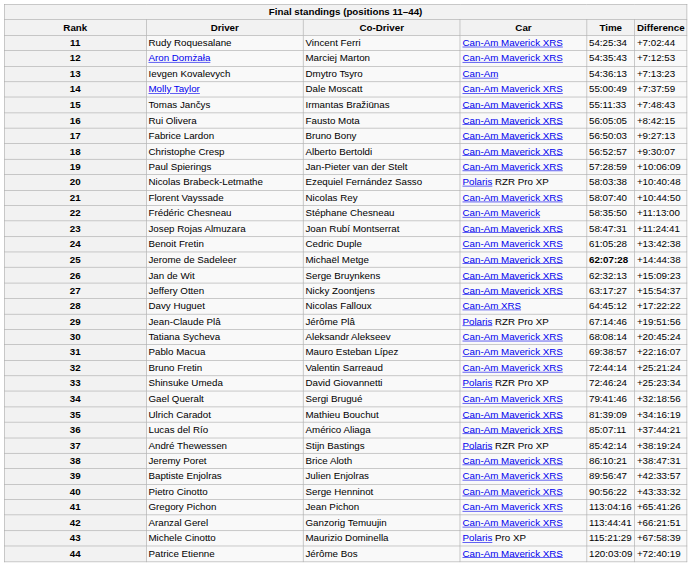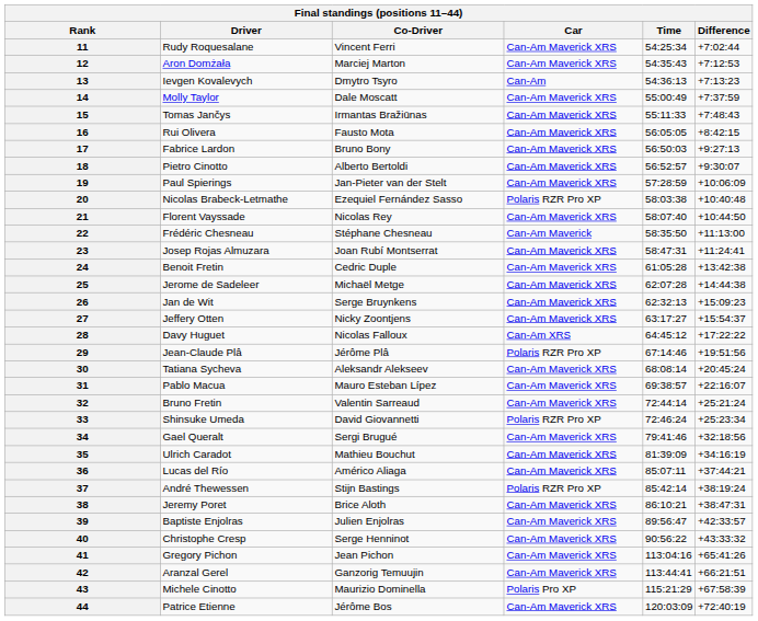 <table class="collapsible collapsed wikitable" style="width:70em;margin-top:-1px;">
 <tr>
 <th colspan="6">Final standings (positions 11–44)</th>
 </tr>
 <tr>
 <th>Rank</th>
 <th style="width:250px;">Driver</th>
 <th style="width:250px;">Co-Driver</th>
 <th style="width:200px;">Car</th>
 <th style="width:70px;">Time</th>
 <th style="width:70px;">Difference</th>
 </tr>
 <tr>
 <th>11</th>
 <td> Rudy Roquesalane</td>
 <td> Vincent Ferri</td>
 <td><a href='#'>Can-Am Maverick XRS</a></td>
 <td>54:25:34</td>
 <td>+7:02:44</td>
 </tr>
 <tr>
 <th>12</th>
 <td> <a href='#'>Aron Domżała</a></td>
 <td> Marciej Marton</td>
 <td><a href='#'>Can-Am Maverick XRS</a></td>
 <td>54:35:43</td>
 <td>+7:12:53</td>
 </tr>
 <tr>
 <th>13</th>
 <td> Ievgen Kovalevych</td>
 <td> Dmytro Tsyro</td>
 <td><a href='#'>Can-Am</a></td>
 <td>54:36:13</td>
 <td>+7:13:23</td>
 </tr>
 <tr>
 <th>14</th>
 <td> <a href='#'>Molly Taylor</a></td>
 <td> Dale Moscatt</td>
 <td><a href='#'>Can-Am Maverick XRS</a></td>
 <td>55:00:49</td>
 <td>+7:37:59</td>
 </tr>
 <tr>
 <th>15</th>
 <td> Tomas Jančys</td>
 <td> Irmantas Bražiūnas</td>
 <td><a href='#'>Can-Am Maverick XRS</a></td>
 <td>55:11:33</td>
 <td>+7:48:43</td>
 </tr>
 <tr>
 <th>16</th>
 <td> Rui Olivera</td>
 <td> Fausto Mota</td>
 <td><a href='#'>Can-Am Maverick XRS</a></td>
 <td>56:05:05</td>
 <td>+8:42:15</td>
 </tr>
 <tr>
 <th>17</th>
 <td> Fabrice Lardon</td>
 <td> Bruno Bony</td>
 <td><a href='#'>Can-Am Maverick XRS</a></td>
 <td>56:50:03</td>
 <td>+9:27:13</td>
 </tr>
 <tr>
 <th>18</th>
-<td> Christophe Cresp</td>
+<td> Pietro Cinotto</td>
 <td> Alberto Bertoldi</td>
 <td><a href='#'>Can-Am Maverick XRS</a></td>
 <td>56:52:57</td>
 <td>+9:30:07</td>
 </tr>
 <tr>
 <th>19</th>
 <td> Paul Spierings</td>
 <td> Jan-Pieter van der Stelt</td>
 <td><a href='#'>Can-Am Maverick XRS</a></td>
 <td>57:28:59</td>
 <td>+10:06:09</td>
 </tr>
 <tr>
 <th>20</th>
 <td> Nicolas Brabeck-Letmathe</td>
 <td> Ezequiel Fernández Sasso</td>
 <td><a href='#'>Polaris</a> RZR Pro XP</td>
 <td>58:03:38</td>
 <td>+10:40:48</td>
 </tr>
 <tr>
 <th>21</th>
 <td> Florent Vayssade</td>
 <td> Nicolas Rey</td>
 <td><a href='#'>Can-Am Maverick XRS</a></td>
 <td>58:07:40</td>
 <td>+10:44:50</td>
 </tr>
 <tr>
 <th>22</th>
 <td> Frédéric Chesneau</td>
 <td> Stéphane Chesneau</td>
 <td><a href='#'>Can-Am Maverick</a></td>
 <td>58:35:50</td>
 <td>+11:13:00</td>
 </tr>
 <tr>
 <th>23</th>
 <td> Josep Rojas Almuzara</td>
 <td> Joan Rubí Montserrat</td>
 <td><a href='#'>Can-Am Maverick XRS</a></td>
 <td>58:47:31</td>
 <td>+11:24:41</td>
 </tr>
 <tr>
 <th>24</th>
 <td> Benoit Fretin</td>
 <td> Cedric Duple</td>
 <td><a href='#'>Can-Am Maverick XRS</a></td>
 <td>61:05:28</td>
 <td>+13:42:38</td>
 </tr>
 <tr>
 <th>25</th>
 <td> Jerome de Sadeleer</td>
 <td> Michaël Metge</td>
 <td><a href='#'>Can-Am Maverick XRS</a></td>
-<td><strong>62:07:28</strong></td>
+<td>62:07:28</td>
 <td>+14:44:38</td>
 </tr>
 <tr>
 <th>26</th>
 <td> Jan de Wit</td>
 <td> Serge Bruynkens</td>
 <td><a href='#'>Can-Am Maverick XRS</a></td>
 <td>62:32:13</td>
 <td>+15:09:23</td>
 </tr>
 <tr>
 <th>27</th>
 <td> Jeffery Otten</td>
 <td> Nicky Zoontjens</td>
 <td><a href='#'>Can-Am Maverick XRS</a></td>
 <td>63:17:27</td>
 <td>+15:54:37</td>
 </tr>
 <tr>
 <th>28</th>
 <td> Davy Huguet</td>
 <td> Nicolas Falloux</td>
 <td><a href='#'>Can-Am XRS</a></td>
 <td>64:45:12</td>
 <td>+17:22:22</td>
 </tr>
 <tr>
 <th>29</th>
 <td> Jean-Claude Plâ</td>
 <td> Jérôme Plâ</td>
 <td><a href='#'>Polaris</a> RZR Pro XP</td>
 <td>67:14:46</td>
 <td>+19:51:56</td>
 </tr>
 <tr>
 <th>30</th>
 <td> Tatiana Sycheva</td>
 <td> Aleksandr Alekseev</td>
 <td><a href='#'>Can-Am Maverick XRS</a></td>
 <td>68:08:14</td>
 <td>+20:45:24</td>
 </tr>
 <tr>
 <th>31</th>
 <td> Pablo Macua</td>
 <td> Mauro Esteban Lípez</td>
 <td><a href='#'>Can-Am Maverick XRS</a></td>
 <td>69:38:57</td>
 <td>+22:16:07</td>
 </tr>
 <tr>
 <th>32</th>
 <td> Bruno Fretin</td>
 <td> Valentin Sarreaud</td>
 <td><a href='#'>Can-Am Maverick XRS</a></td>
 <td>72:44:14</td>
 <td>+25:21:24</td>
 </tr>
 <tr>
 <th>33</th>
 <td> Shinsuke Umeda</td>
 <td> David Giovannetti</td>
 <td><a href='#'>Polaris</a> RZR Pro XP</td>
 <td>72:46:24</td>
 <td>+25:23:34</td>
 </tr>
 <tr>
 <th>34</th>
 <td> Gael Queralt</td>
 <td> Sergi Brugué</td>
 <td><a href='#'>Can-Am Maverick XRS</a></td>
 <td>79:41:46</td>
 <td>+32:18:56</td>
 </tr>
 <tr>
 <th>35</th>
 <td> Ulrich Caradot</td>
 <td> Mathieu Bouchut</td>
 <td><a href='#'>Can-Am Maverick XRS</a></td>
 <td>81:39:09</td>
 <td>+34:16:19</td>
 </tr>
 <tr>
 <th>36</th>
 <td> Lucas del Río</td>
 <td> Américo Aliaga</td>
 <td><a href='#'>Can-Am Maverick XRS</a></td>
 <td>85:07:11</td>
 <td>+37:44:21</td>
 </tr>
 <tr>
 <th>37</th>
 <td> André Thewessen</td>
 <td> Stijn Bastings</td>
 <td><a href='#'>Polaris</a> RZR Pro XP</td>
 <td>85:42:14</td>
 <td>+38:19:24</td>
 </tr>
 <tr>
 <th>38</th>
 <td> Jeremy Poret</td>
 <td> Brice Aloth</td>
 <td><a href='#'>Can-Am Maverick XRS</a></td>
 <td>86:10:21</td>
 <td>+38:47:31</td>
 </tr>
 <tr>
 <th>39</th>
 <td> Baptiste Enjolras</td>
 <td> Julien Enjolras</td>
 <td><a href='#'>Can-Am Maverick XRS</a></td>
 <td>89:56:47</td>
 <td>+42:33:57</td>
 </tr>
 <tr>
 <th>40</th>
-<td> Pietro Cinotto</td>
+<td> Christophe Cresp</td>
 <td> Serge Henninot</td>
 <td><a href='#'>Can-Am Maverick XRS</a></td>
 <td>90:56:22</td>
 <td>+43:33:32</td>
 </tr>
 <tr>
 <th>41</th>
 <td> Gregory Pichon</td>
 <td> Jean Pichon</td>
 <td><a href='#'>Can-Am Maverick XRS</a></td>
 <td>113:04:16</td>
 <td>+65:41:26</td>
 </tr>
 <tr>
 <th>42</th>
 <td> Aranzal Gerel</td>
 <td> Ganzorig Temuujin</td>
 <td><a href='#'>Can-Am Maverick XRS</a></td>
 <td>113:44:41</td>
 <td>+66:21:51</td>
 </tr>
 <tr>
 <th>43</th>
 <td> Michele Cinotto</td>
 <td> Maurizio Dominella</td>
 <td><a href='#'>Polaris</a> Pro XP</td>
 <td>115:21:29</td>
 <td>+67:58:39</td>
 </tr>
 <tr>
 <th>44</th>
 <td> Patrice Etienne</td>
 <td> Jérôme Bos</td>
 <td><a href='#'>Can-Am Maverick XRS</a></td>
 <td>120:03:09</td>
 <td>+72:40:19</td>
 </tr>
 </table>
